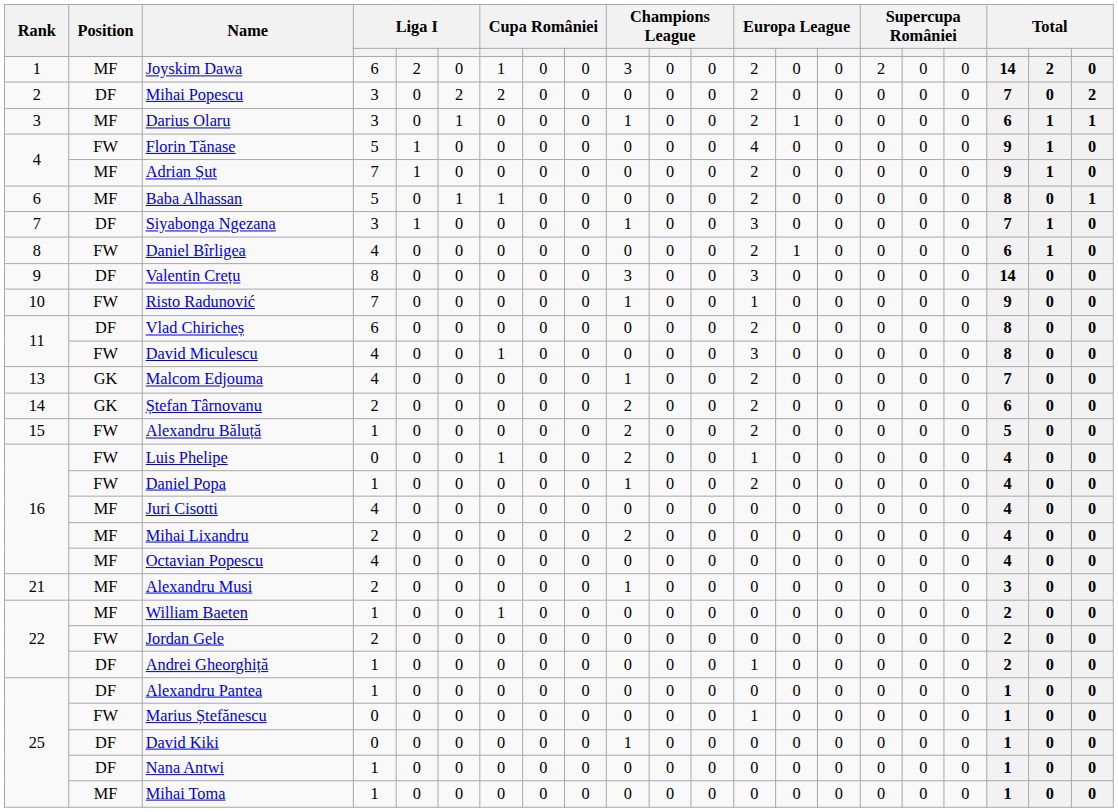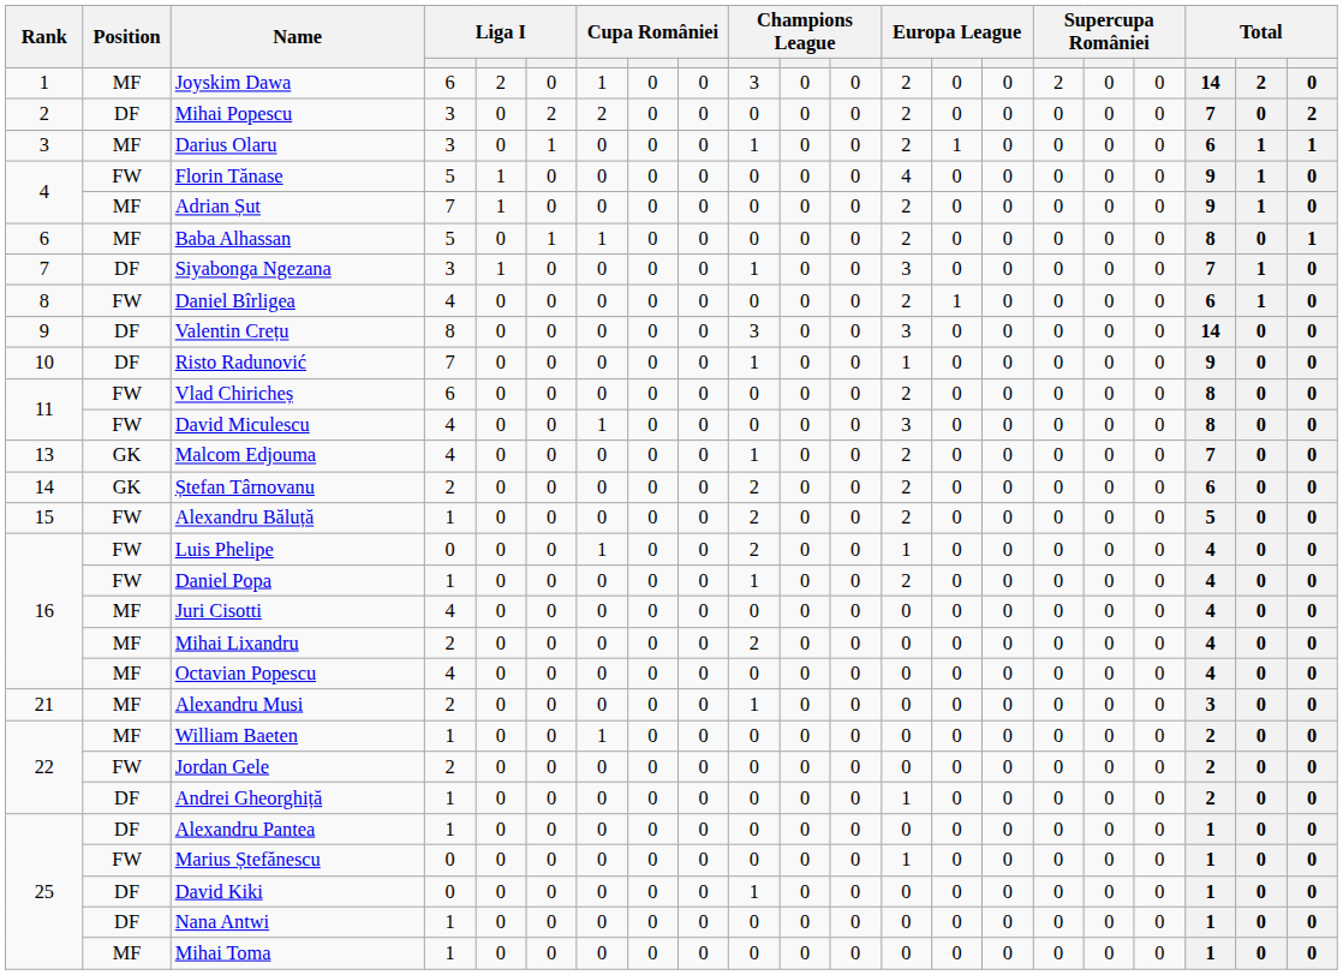 <table class="wikitable" style="text-align:center;">
 <tr>
 <th rowspan="2" style="width:56px;">Rank</th>
 <th rowspan="2" style="width:64px;">Position</th>
 <th rowspan="2" style="width:200px;">Name</th>
 <th colspan="3" style="width:84px;">Liga I</th>
 <th colspan="3" style="width:84px;">Cupa României</th>
 <th colspan="3" style="width:84px;">Champions League</th>
 <th colspan="3" style="width:84px;">Europa League</th>
 <th colspan="3" style="width:84px;">Supercupa României</th>
 <th colspan="3" style="width:84px;">Total</th>
 </tr>
 <tr>
 <th style="width:34px;"></th>
 <th style="width:34px;"></th>
 <th style="width:34px;"></th>
 <th style="width:34px;"></th>
 <th style="width:34px;"></th>
 <th style="width:34px;"></th>
 <th style="width:34px;"></th>
 <th style="width:34px;"></th>
 <th style="width:34px;"></th>
 <th style="width:34px;"></th>
 <th style="width:34px;"></th>
 <th style="width:34px;"></th>
 <th style="width:34px;"></th>
 <th style="width:34px;"></th>
 <th style="width:34px;"></th>
 <th style="width:34px;"></th>
 <th style="width:34px;"></th>
 <th style="width:34px;"></th>
 </tr>
 <tr>
 <td rowspan="1">1</td>
 <td>MF</td>
 <td align="left"> <a href='#'>Joyskim Dawa</a></td>
 <td>6</td>
 <td>2</td>
 <td>0</td>
 <td>1</td>
 <td>0</td>
 <td>0</td>
 <td>3</td>
 <td>0</td>
 <td>0</td>
 <td>2</td>
 <td>0</td>
 <td>0</td>
 <td>2</td>
 <td>0</td>
 <td>0</td>
 <th>14</th>
 <th>2</th>
 <th>0</th>
 </tr>
 <tr>
 <td rowspan="1">2</td>
 <td>DF</td>
 <td align="left"> <a href='#'>Mihai Popescu</a></td>
 <td>3</td>
 <td>0</td>
 <td>2</td>
 <td>2</td>
 <td>0</td>
 <td>0</td>
 <td>0</td>
 <td>0</td>
 <td>0</td>
 <td>2</td>
 <td>0</td>
 <td>0</td>
 <td>0</td>
 <td>0</td>
 <td>0</td>
 <th>7</th>
 <th>0</th>
 <th>2</th>
 </tr>
 <tr>
 <td rowspan="1">3</td>
 <td>MF</td>
 <td align="left"> <a href='#'>Darius Olaru</a></td>
 <td>3</td>
 <td>0</td>
 <td>1</td>
 <td>0</td>
 <td>0</td>
 <td>0</td>
 <td>1</td>
 <td>0</td>
 <td>0</td>
 <td>2</td>
 <td>1</td>
 <td>0</td>
 <td>0</td>
 <td>0</td>
 <td>0</td>
 <th>6</th>
 <th>1</th>
 <th>1</th>
 </tr>
 <tr>
 <td rowspan="2">4</td>
 <td>FW</td>
 <td align="left"> <a href='#'>Florin Tănase</a></td>
 <td>5</td>
 <td>1</td>
 <td>0</td>
 <td>0</td>
 <td>0</td>
 <td>0</td>
 <td>0</td>
 <td>0</td>
 <td>0</td>
 <td>4</td>
 <td>0</td>
 <td>0</td>
 <td>0</td>
 <td>0</td>
 <td>0</td>
 <th>9</th>
 <th>1</th>
 <th>0</th>
 </tr>
 <tr>
 <td>MF</td>
 <td align="left"> <a href='#'>Adrian Șut</a></td>
 <td>7</td>
 <td>1</td>
 <td>0</td>
 <td>0</td>
 <td>0</td>
 <td>0</td>
 <td>0</td>
 <td>0</td>
 <td>0</td>
 <td>2</td>
 <td>0</td>
 <td>0</td>
 <td>0</td>
 <td>0</td>
 <td>0</td>
 <th>9</th>
 <th>1</th>
 <th>0</th>
 </tr>
 <tr>
 <td rowspan="1">6</td>
 <td>MF</td>
 <td align="left"> <a href='#'>Baba Alhassan</a></td>
 <td>5</td>
 <td>0</td>
 <td>1</td>
 <td>1</td>
 <td>0</td>
 <td>0</td>
 <td>0</td>
 <td>0</td>
 <td>0</td>
 <td>2</td>
 <td>0</td>
 <td>0</td>
 <td>0</td>
 <td>0</td>
 <td>0</td>
 <th>8</th>
 <th>0</th>
 <th>1</th>
 </tr>
 <tr>
 <td rowspan="1">7</td>
 <td>DF</td>
 <td align="left"> <a href='#'>Siyabonga Ngezana</a></td>
 <td>3</td>
 <td>1</td>
 <td>0</td>
 <td>0</td>
 <td>0</td>
 <td>0</td>
 <td>1</td>
 <td>0</td>
 <td>0</td>
 <td>3</td>
 <td>0</td>
 <td>0</td>
 <td>0</td>
 <td>0</td>
 <td>0</td>
 <th>7</th>
 <th>1</th>
 <th>0</th>
 </tr>
 <tr>
 <td rowspan="1">8</td>
 <td>FW</td>
 <td align="left"> <a href='#'>Daniel Bîrligea</a></td>
 <td>4</td>
 <td>0</td>
 <td>0</td>
 <td>0</td>
 <td>0</td>
 <td>0</td>
 <td>0</td>
 <td>0</td>
 <td>0</td>
 <td>2</td>
 <td>1</td>
 <td>0</td>
 <td>0</td>
 <td>0</td>
 <td>0</td>
 <th>6</th>
 <th>1</th>
 <th>0</th>
 </tr>
 <tr>
 <td rowspan="1">9</td>
 <td>DF</td>
 <td align="left"> <a href='#'>Valentin Crețu</a></td>
 <td>8</td>
 <td>0</td>
 <td>0</td>
 <td>0</td>
 <td>0</td>
 <td>0</td>
 <td>3</td>
 <td>0</td>
 <td>0</td>
 <td>3</td>
 <td>0</td>
 <td>0</td>
 <td>0</td>
 <td>0</td>
 <td>0</td>
 <th>14</th>
 <th>0</th>
 <th>0</th>
 </tr>
 <tr>
 <td rowspan="1">10</td>
-<td>FW</td>
+<td>DF</td>
 <td align="left"> <a href='#'>Risto Radunović</a></td>
 <td>7</td>
 <td>0</td>
 <td>0</td>
 <td>0</td>
 <td>0</td>
 <td>0</td>
 <td>1</td>
 <td>0</td>
 <td>0</td>
 <td>1</td>
 <td>0</td>
 <td>0</td>
 <td>0</td>
 <td>0</td>
 <td>0</td>
 <th>9</th>
 <th>0</th>
 <th>0</th>
 </tr>
 <tr>
 <td rowspan="2">11</td>
-<td>DF</td>
+<td>FW</td>
 <td align="left"> <a href='#'>Vlad Chiricheș</a></td>
 <td>6</td>
 <td>0</td>
 <td>0</td>
 <td>0</td>
 <td>0</td>
 <td>0</td>
 <td>0</td>
 <td>0</td>
 <td>0</td>
 <td>2</td>
 <td>0</td>
 <td>0</td>
 <td>0</td>
 <td>0</td>
 <td>0</td>
 <th>8</th>
 <th>0</th>
 <th>0</th>
 </tr>
 <tr>
 <td>FW</td>
 <td align="left"> <a href='#'>David Miculescu</a></td>
 <td>4</td>
 <td>0</td>
 <td>0</td>
 <td>1</td>
 <td>0</td>
 <td>0</td>
 <td>0</td>
 <td>0</td>
 <td>0</td>
 <td>3</td>
 <td>0</td>
 <td>0</td>
 <td>0</td>
 <td>0</td>
 <td>0</td>
 <th>8</th>
 <th>0</th>
 <th>0</th>
 </tr>
 <tr>
 <td rowspan="1">13</td>
 <td>GK</td>
 <td align="left"> <a href='#'>Malcom Edjouma</a></td>
 <td>4</td>
 <td>0</td>
 <td>0</td>
 <td>0</td>
 <td>0</td>
 <td>0</td>
 <td>1</td>
 <td>0</td>
 <td>0</td>
 <td>2</td>
 <td>0</td>
 <td>0</td>
 <td>0</td>
 <td>0</td>
 <td>0</td>
 <th>7</th>
 <th>0</th>
 <th>0</th>
 </tr>
 <tr>
 <td rowspan="1">14</td>
 <td>GK</td>
 <td align="left"> <a href='#'>Ștefan Târnovanu</a></td>
 <td>2</td>
 <td>0</td>
 <td>0</td>
 <td>0</td>
 <td>0</td>
 <td>0</td>
 <td>2</td>
 <td>0</td>
 <td>0</td>
 <td>2</td>
 <td>0</td>
 <td>0</td>
 <td>0</td>
 <td>0</td>
 <td>0</td>
 <th>6</th>
 <th>0</th>
 <th>0</th>
 </tr>
 <tr>
 <td rowspan="1">15</td>
 <td>FW</td>
 <td align="left"> <a href='#'>Alexandru Băluță</a></td>
 <td>1</td>
 <td>0</td>
 <td>0</td>
 <td>0</td>
 <td>0</td>
 <td>0</td>
 <td>2</td>
 <td>0</td>
 <td>0</td>
 <td>2</td>
 <td>0</td>
 <td>0</td>
 <td>0</td>
 <td>0</td>
 <td>0</td>
 <th>5</th>
 <th>0</th>
 <th>0</th>
 </tr>
 <tr>
 <td rowspan="5">16</td>
 <td>FW</td>
 <td align="left"> <a href='#'>Luis Phelipe</a></td>
 <td>0</td>
 <td>0</td>
 <td>0</td>
 <td>1</td>
 <td>0</td>
 <td>0</td>
 <td>2</td>
 <td>0</td>
 <td>0</td>
 <td>1</td>
 <td>0</td>
 <td>0</td>
 <td>0</td>
 <td>0</td>
 <td>0</td>
 <th>4</th>
 <th>0</th>
 <th>0</th>
 </tr>
 <tr>
 <td>FW</td>
 <td align="left"> <a href='#'>Daniel Popa</a></td>
 <td>1</td>
 <td>0</td>
 <td>0</td>
 <td>0</td>
 <td>0</td>
 <td>0</td>
 <td>1</td>
 <td>0</td>
 <td>0</td>
 <td>2</td>
 <td>0</td>
 <td>0</td>
 <td>0</td>
 <td>0</td>
 <td>0</td>
 <th>4</th>
 <th>0</th>
 <th>0</th>
 </tr>
 <tr>
 <td>MF</td>
 <td align="left"> <a href='#'>Juri Cisotti</a></td>
 <td>4</td>
 <td>0</td>
 <td>0</td>
 <td>0</td>
 <td>0</td>
 <td>0</td>
 <td>0</td>
 <td>0</td>
 <td>0</td>
 <td>0</td>
 <td>0</td>
 <td>0</td>
 <td>0</td>
 <td>0</td>
 <td>0</td>
 <th>4</th>
 <th>0</th>
 <th>0</th>
 </tr>
 <tr>
 <td>MF</td>
 <td align="left"> <a href='#'>Mihai Lixandru</a></td>
 <td>2</td>
 <td>0</td>
 <td>0</td>
 <td>0</td>
 <td>0</td>
 <td>0</td>
 <td>2</td>
 <td>0</td>
 <td>0</td>
 <td>0</td>
 <td>0</td>
 <td>0</td>
 <td>0</td>
 <td>0</td>
 <td>0</td>
 <th>4</th>
 <th>0</th>
 <th>0</th>
 </tr>
 <tr>
 <td>MF</td>
 <td align="left"> <a href='#'>Octavian Popescu</a></td>
 <td>4</td>
 <td>0</td>
 <td>0</td>
 <td>0</td>
 <td>0</td>
 <td>0</td>
 <td>0</td>
 <td>0</td>
 <td>0</td>
 <td>0</td>
 <td>0</td>
 <td>0</td>
 <td>0</td>
 <td>0</td>
 <td>0</td>
 <th>4</th>
 <th>0</th>
 <th>0</th>
 </tr>
 <tr>
 <td rowspan="1">21</td>
 <td>MF</td>
 <td align="left"> <a href='#'>Alexandru Musi</a></td>
 <td>2</td>
 <td>0</td>
 <td>0</td>
 <td>0</td>
 <td>0</td>
 <td>0</td>
 <td>1</td>
 <td>0</td>
 <td>0</td>
 <td>0</td>
 <td>0</td>
 <td>0</td>
 <td>0</td>
 <td>0</td>
 <td>0</td>
 <th>3</th>
 <th>0</th>
 <th>0</th>
 </tr>
 <tr>
 <td rowspan="3">22</td>
 <td>MF</td>
 <td align="left"> <a href='#'>William Baeten</a></td>
 <td>1</td>
 <td>0</td>
 <td>0</td>
 <td>1</td>
 <td>0</td>
 <td>0</td>
 <td>0</td>
 <td>0</td>
 <td>0</td>
 <td>0</td>
 <td>0</td>
 <td>0</td>
 <td>0</td>
 <td>0</td>
 <td>0</td>
 <th>2</th>
 <th>0</th>
 <th>0</th>
 </tr>
 <tr>
 <td>FW</td>
 <td align="left"> <a href='#'>Jordan Gele</a></td>
 <td>2</td>
 <td>0</td>
 <td>0</td>
 <td>0</td>
 <td>0</td>
 <td>0</td>
 <td>0</td>
 <td>0</td>
 <td>0</td>
 <td>0</td>
 <td>0</td>
 <td>0</td>
 <td>0</td>
 <td>0</td>
 <td>0</td>
 <th>2</th>
 <th>0</th>
 <th>0</th>
 </tr>
 <tr>
 <td>DF</td>
 <td align="left"> <a href='#'>Andrei Gheorghiță</a></td>
 <td>1</td>
 <td>0</td>
 <td>0</td>
 <td>0</td>
 <td>0</td>
 <td>0</td>
 <td>0</td>
 <td>0</td>
 <td>0</td>
 <td>1</td>
 <td>0</td>
 <td>0</td>
 <td>0</td>
 <td>0</td>
 <td>0</td>
 <th>2</th>
 <th>0</th>
 <th>0</th>
 </tr>
 <tr>
 <td rowspan="5">25</td>
 <td>DF</td>
 <td align="left"> <a href='#'>Alexandru Pantea</a></td>
 <td>1</td>
 <td>0</td>
 <td>0</td>
 <td>0</td>
 <td>0</td>
 <td>0</td>
 <td>0</td>
 <td>0</td>
 <td>0</td>
 <td>0</td>
 <td>0</td>
 <td>0</td>
 <td>0</td>
 <td>0</td>
 <td>0</td>
 <th>1</th>
 <th>0</th>
 <th>0</th>
 </tr>
 <tr>
 <td>FW</td>
 <td align="left"> <a href='#'>Marius Ștefănescu</a></td>
 <td>0</td>
 <td>0</td>
 <td>0</td>
 <td>0</td>
 <td>0</td>
 <td>0</td>
 <td>0</td>
 <td>0</td>
 <td>0</td>
 <td>1</td>
 <td>0</td>
 <td>0</td>
 <td>0</td>
 <td>0</td>
 <td>0</td>
 <th>1</th>
 <th>0</th>
 <th>0</th>
 </tr>
 <tr>
 <td>DF</td>
 <td align="left"> <a href='#'>David Kiki</a></td>
 <td>0</td>
 <td>0</td>
 <td>0</td>
 <td>0</td>
 <td>0</td>
 <td>0</td>
 <td>1</td>
 <td>0</td>
 <td>0</td>
 <td>0</td>
 <td>0</td>
 <td>0</td>
 <td>0</td>
 <td>0</td>
 <td>0</td>
 <th>1</th>
 <th>0</th>
 <th>0</th>
 </tr>
 <tr>
 <td>DF</td>
 <td align="left"> <a href='#'>Nana Antwi</a></td>
 <td>1</td>
 <td>0</td>
 <td>0</td>
 <td>0</td>
 <td>0</td>
 <td>0</td>
 <td>0</td>
 <td>0</td>
 <td>0</td>
 <td>0</td>
 <td>0</td>
 <td>0</td>
 <td>0</td>
 <td>0</td>
 <td>0</td>
 <th>1</th>
 <th>0</th>
 <th>0</th>
 </tr>
 <tr>
 <td>MF</td>
 <td align="left"> <a href='#'>Mihai Toma</a></td>
 <td>1</td>
 <td>0</td>
 <td>0</td>
 <td>0</td>
 <td>0</td>
 <td>0</td>
 <td>0</td>
 <td>0</td>
 <td>0</td>
 <td>0</td>
 <td>0</td>
 <td>0</td>
 <td>0</td>
 <td>0</td>
 <td>0</td>
 <th>1</th>
 <th>0</th>
 <th>0</th>
 </tr>
 </table>
